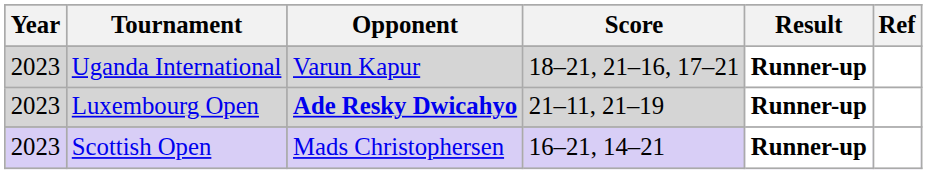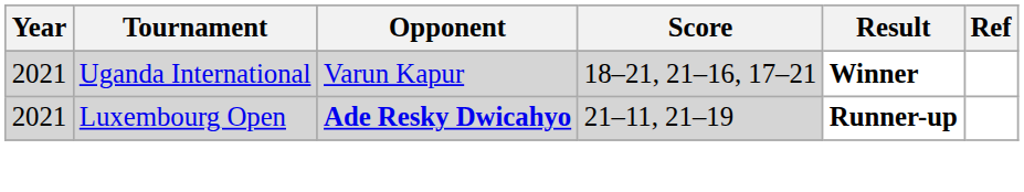 <table class="sortable wikitable" style="font-size: 90%;">
 <tr>
 <th>Year</th>
 <th>Tournament</th>
 <th>Opponent</th>
 <th>Score</th>
 <th>Result</th>
 <th>Ref</th>
 </tr>
 <tr style="background:#D5D5D5">
-<td align="center">2023</td>
+<td align="center">2021</td>
 <td align="left"><a href='#'>Uganda International</a></td>
 <td align="left"> <a href='#'>Varun Kapur</a></td>
 <td align="left">18–21, 21–16, 17–21</td>
-<td style="text-align:left; background:white"> <strong>Runner-up</strong></td>
+<td style="text-align:left; background:white"> <strong>Winner</strong></td>
 <td style="text-align:center; background:white"></td>
 </tr>
 <tr style="background:#D5D5D5">
-<td align="center">2023</td>
+<td align="center">2021</td>
 <td align="left"><a href='#'>Luxembourg Open</a></td>
 <td align="left"><strong> <a href='#'>Ade Resky Dwicahyo</a></strong></td>
 <td align="left">21–11, 21–19</td>
 <td style="text-align:left; background:white"> <strong>Runner-up</strong></td>
 <td style="text-align:center; background:white"></td>
 </tr>
-<tr style="background:#D8CEF6">
-<td align="center">2023</td>
-<td align="left"><a href='#'>Scottish Open</a></td>
-<td align="left"> <a href='#'>Mads Christophersen</a></td>
-<td align="left">16–21, 14–21</td>
-<td style="text-align:left; background:white"> <strong>Runner-up</strong></td>
-<td style="text-align:center; background:white"></td>
-</tr>
 </table>
